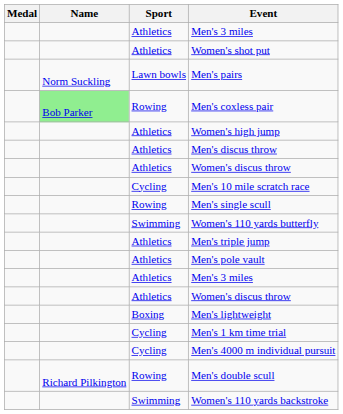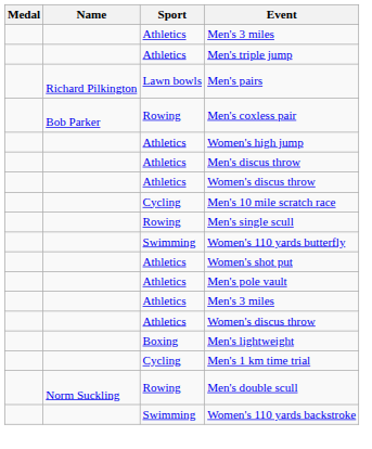 <table class="wikitable sortable" style="font-size: 95%;">
 <tr>
 <th>Medal</th>
 <th>Name</th>
 <th>Sport</th>
 <th>Event</th>
 </tr>
 <tr>
 <td></td>
 <td></td>
 <td><a href='#'>Athletics</a></td>
 <td><a href='#'>Men's 3 miles</a></td>
 </tr>
 <tr>
 <td></td>
 <td></td>
 <td><a href='#'>Athletics</a></td>
-<td><a href='#'>Women's shot put</a></td>
+<td><a href='#'>Men's triple jump</a></td>
 </tr>
 <tr>
 <td></td>
-<td><br><a href='#'>Norm Suckling</a></td>
+<td><br><a href='#'>Richard Pilkington</a></td>
 <td><a href='#'>Lawn bowls</a></td>
 <td><a href='#'>Men's pairs</a></td>
 </tr>
 <tr>
 <td></td>
-<td style="background: lightgreen;"><br><a href='#'>Bob Parker</a></td>
+<td><br><a href='#'>Bob Parker</a></td>
 <td><a href='#'>Rowing</a></td>
 <td><a href='#'>Men's coxless pair</a></td>
 </tr>
 <tr>
 <td></td>
 <td></td>
 <td><a href='#'>Athletics</a></td>
 <td><a href='#'>Women's high jump</a></td>
 </tr>
 <tr>
 <td></td>
 <td></td>
 <td><a href='#'>Athletics</a></td>
 <td><a href='#'>Men's discus throw</a></td>
 </tr>
 <tr>
 <td></td>
 <td></td>
 <td><a href='#'>Athletics</a></td>
 <td><a href='#'>Women's discus throw</a></td>
 </tr>
 <tr>
 <td></td>
 <td></td>
 <td><a href='#'>Cycling</a></td>
 <td><a href='#'>Men's 10 mile scratch race</a></td>
 </tr>
 <tr>
 <td></td>
 <td></td>
 <td><a href='#'>Rowing</a></td>
 <td><a href='#'>Men's single scull</a></td>
 </tr>
 <tr>
 <td></td>
 <td></td>
 <td><a href='#'>Swimming</a></td>
 <td><a href='#'>Women's 110 yards butterfly</a></td>
 </tr>
 <tr>
 <td></td>
 <td></td>
 <td><a href='#'>Athletics</a></td>
-<td><a href='#'>Men's triple jump</a></td>
+<td><a href='#'>Women's shot put</a></td>
 </tr>
 <tr>
 <td></td>
 <td></td>
 <td><a href='#'>Athletics</a></td>
 <td><a href='#'>Men's pole vault</a></td>
 </tr>
 <tr>
 <td></td>
 <td></td>
 <td><a href='#'>Athletics</a></td>
 <td><a href='#'>Men's 3 miles</a></td>
 </tr>
 <tr>
 <td></td>
 <td></td>
 <td><a href='#'>Athletics</a></td>
 <td><a href='#'>Women's discus throw</a></td>
 </tr>
 <tr>
 <td></td>
 <td></td>
 <td><a href='#'>Boxing</a></td>
 <td><a href='#'>Men's lightweight</a></td>
 </tr>
 <tr>
 <td></td>
 <td></td>
 <td><a href='#'>Cycling</a></td>
 <td><a href='#'>Men's 1 km time trial</a></td>
 </tr>
 <tr>
 <td></td>
-<td></td>
-<td><a href='#'>Cycling</a></td>
-<td><a href='#'>Men's 4000 m individual pursuit</a></td>
-</tr>
-<tr>
-<td></td>
-<td><br><a href='#'>Richard Pilkington</a></td>
+<td><br><a href='#'>Norm Suckling</a></td>
 <td><a href='#'>Rowing</a></td>
 <td><a href='#'>Men's double scull</a></td>
 </tr>
 <tr>
 <td></td>
 <td></td>
 <td><a href='#'>Swimming</a></td>
 <td><a href='#'>Women's 110 yards backstroke</a></td>
 </tr>
 </table>
